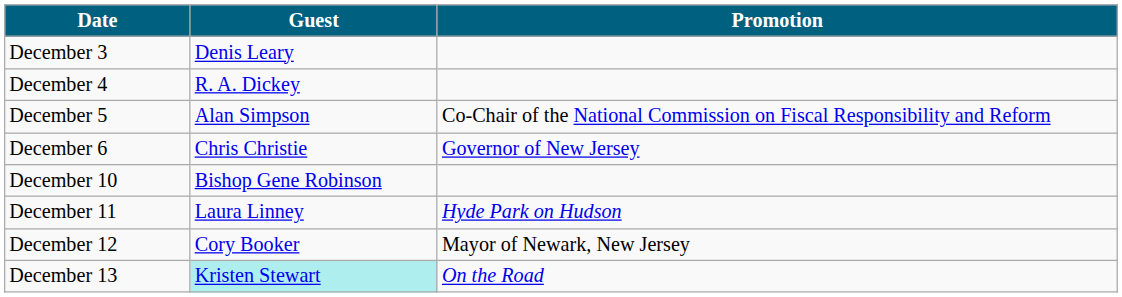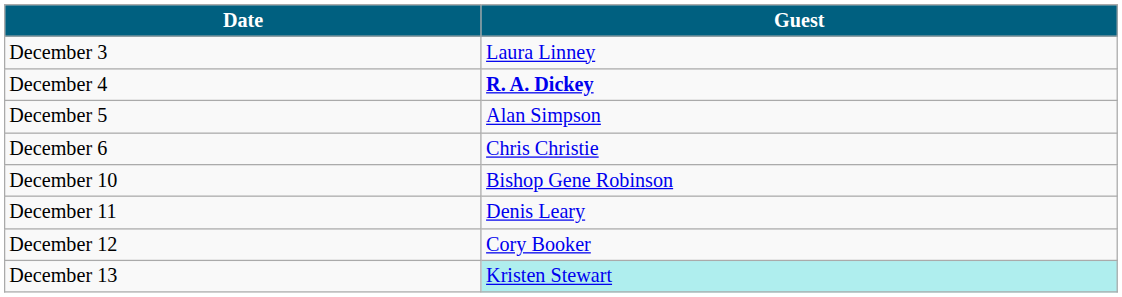 <table class="wikitable" width="100%">
 <tr bgcolor="#CCCCCC">
 <th width="15%" style="background:#006080; color:#FFFFFF">Date</th>
 <th width="20%" style="background:#006080; color:#FFFFFF">Guest</th>
-<th width="55%" style="background:#006080; color:#FFFFFF">Promotion</th>
 </tr>
 <tr>
 <td>December 3</td>
-<td><a href='#'>Denis Leary</a></td>
-<td></td>
+<td><a href='#'>Laura Linney</a></td>
 </tr>
 <tr>
 <td>December 4</td>
-<td><a href='#'>R. A. Dickey</a></td>
-<td></td>
+<td><strong><a href='#'>R. A. Dickey</a></strong></td>
 </tr>
 <tr>
 <td>December 5</td>
 <td><a href='#'>Alan Simpson</a></td>
-<td>Co-Chair of the <a href='#'>National Commission on Fiscal Responsibility and Reform</a></td>
 </tr>
 <tr>
 <td>December 6</td>
 <td><a href='#'>Chris Christie</a></td>
-<td><a href='#'>Governor of New Jersey</a></td>
 </tr>
 <tr>
 <td>December 10</td>
 <td><a href='#'>Bishop Gene Robinson</a></td>
-<td></td>
 </tr>
 <tr>
 <td>December 11</td>
-<td><a href='#'>Laura Linney</a></td>
-<td><em><a href='#'>Hyde Park on Hudson</a></em></td>
+<td><a href='#'>Denis Leary</a></td>
 </tr>
 <tr>
 <td>December 12</td>
 <td><a href='#'>Cory Booker</a></td>
-<td>Mayor of Newark, New Jersey</td>
 </tr>
 <tr>
 <td>December 13</td>
 <td style="background: paleturquoise;"><a href='#'>Kristen Stewart</a></td>
-<td><em><a href='#'>On the Road</a></em></td>
 </tr>
 </table>
